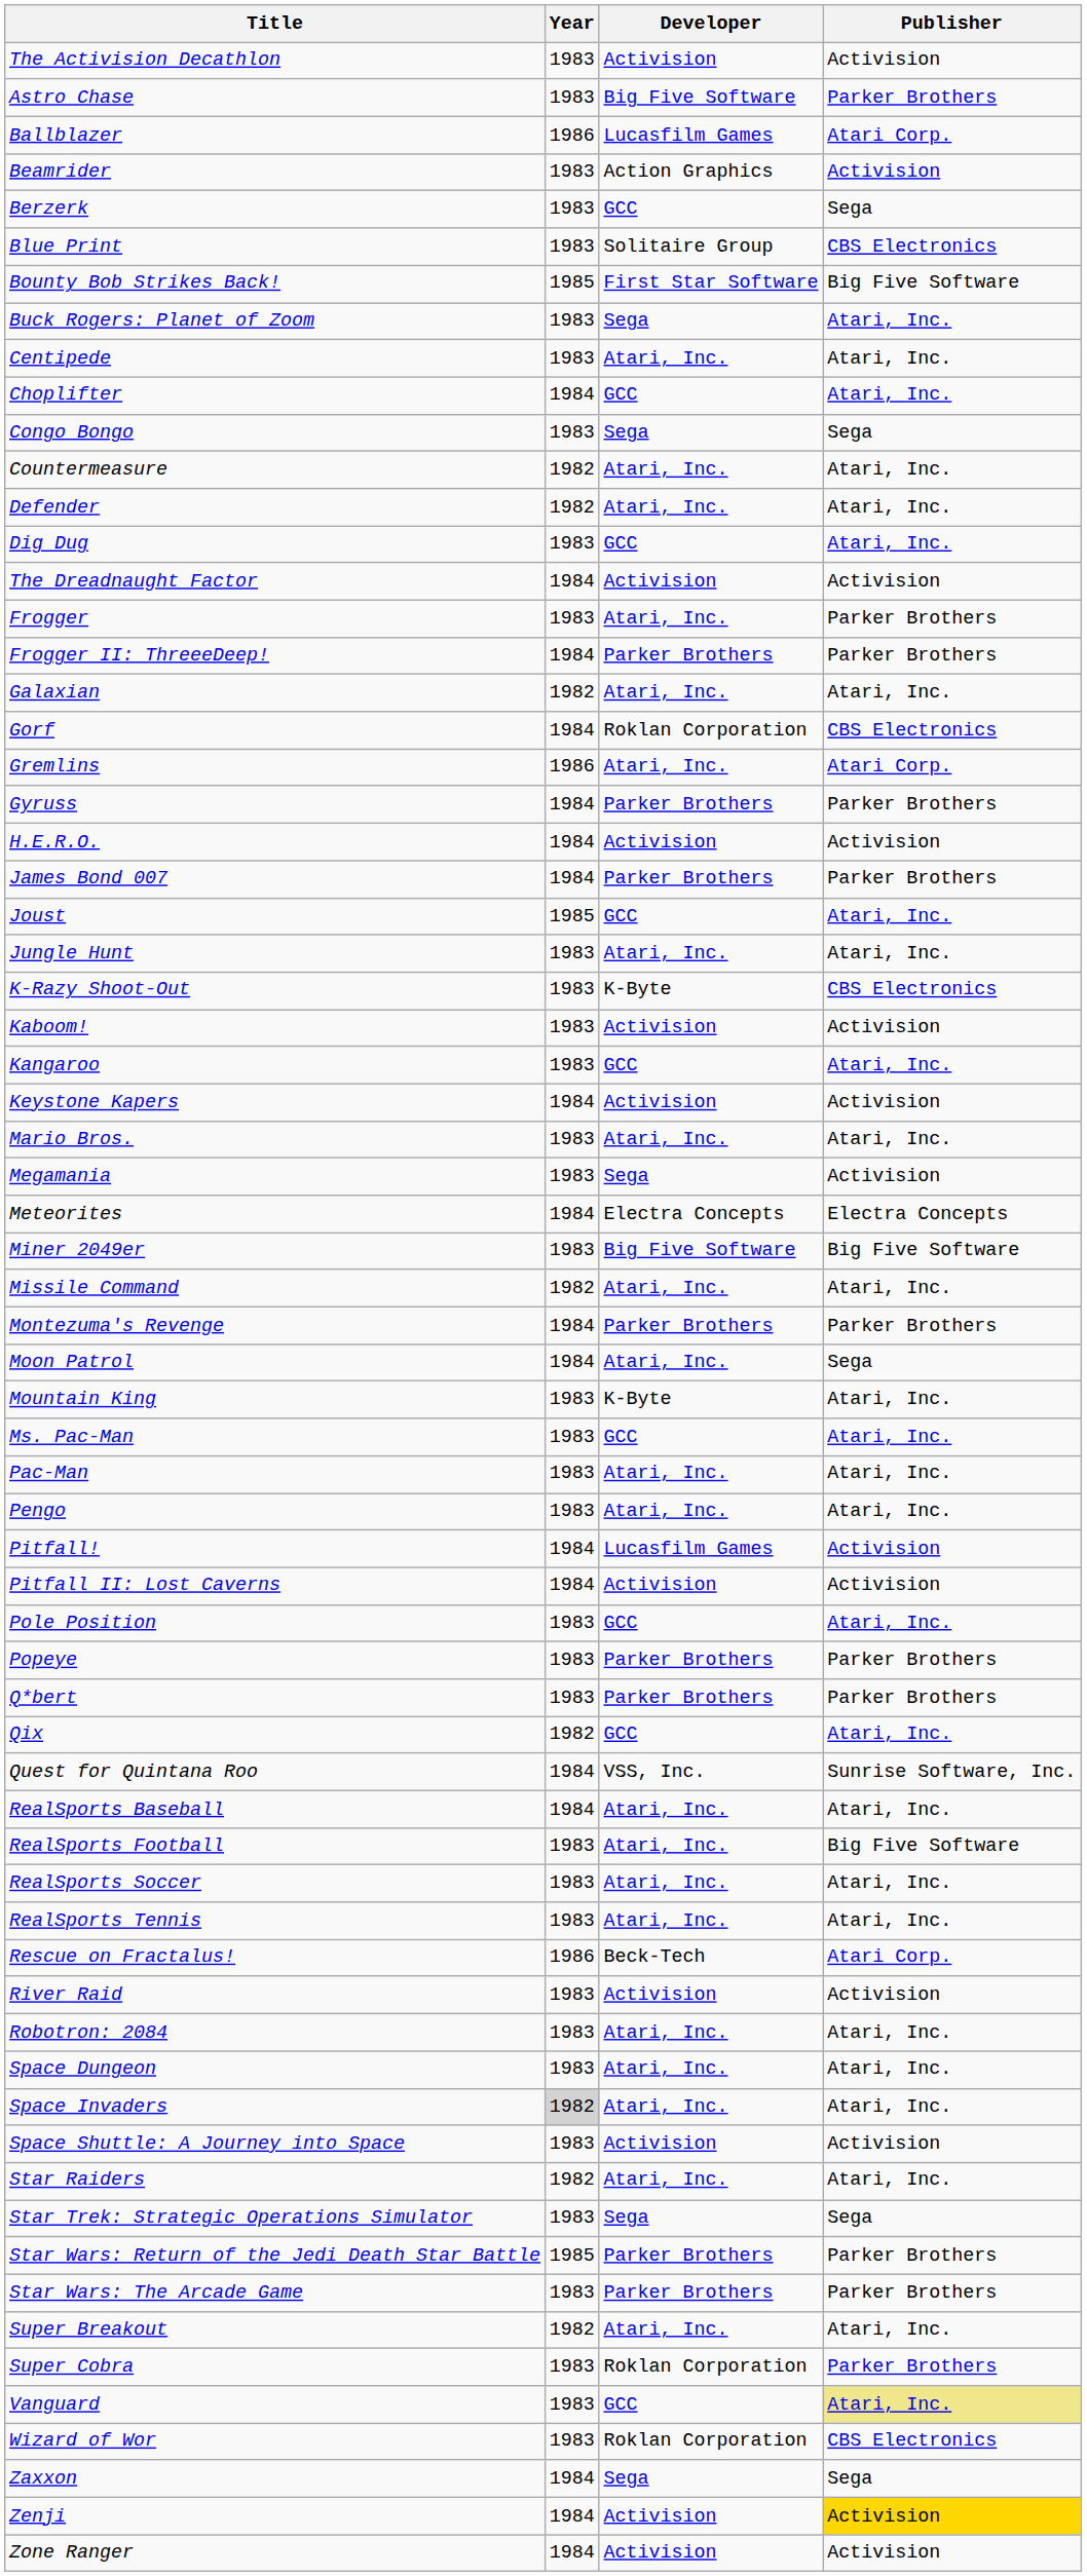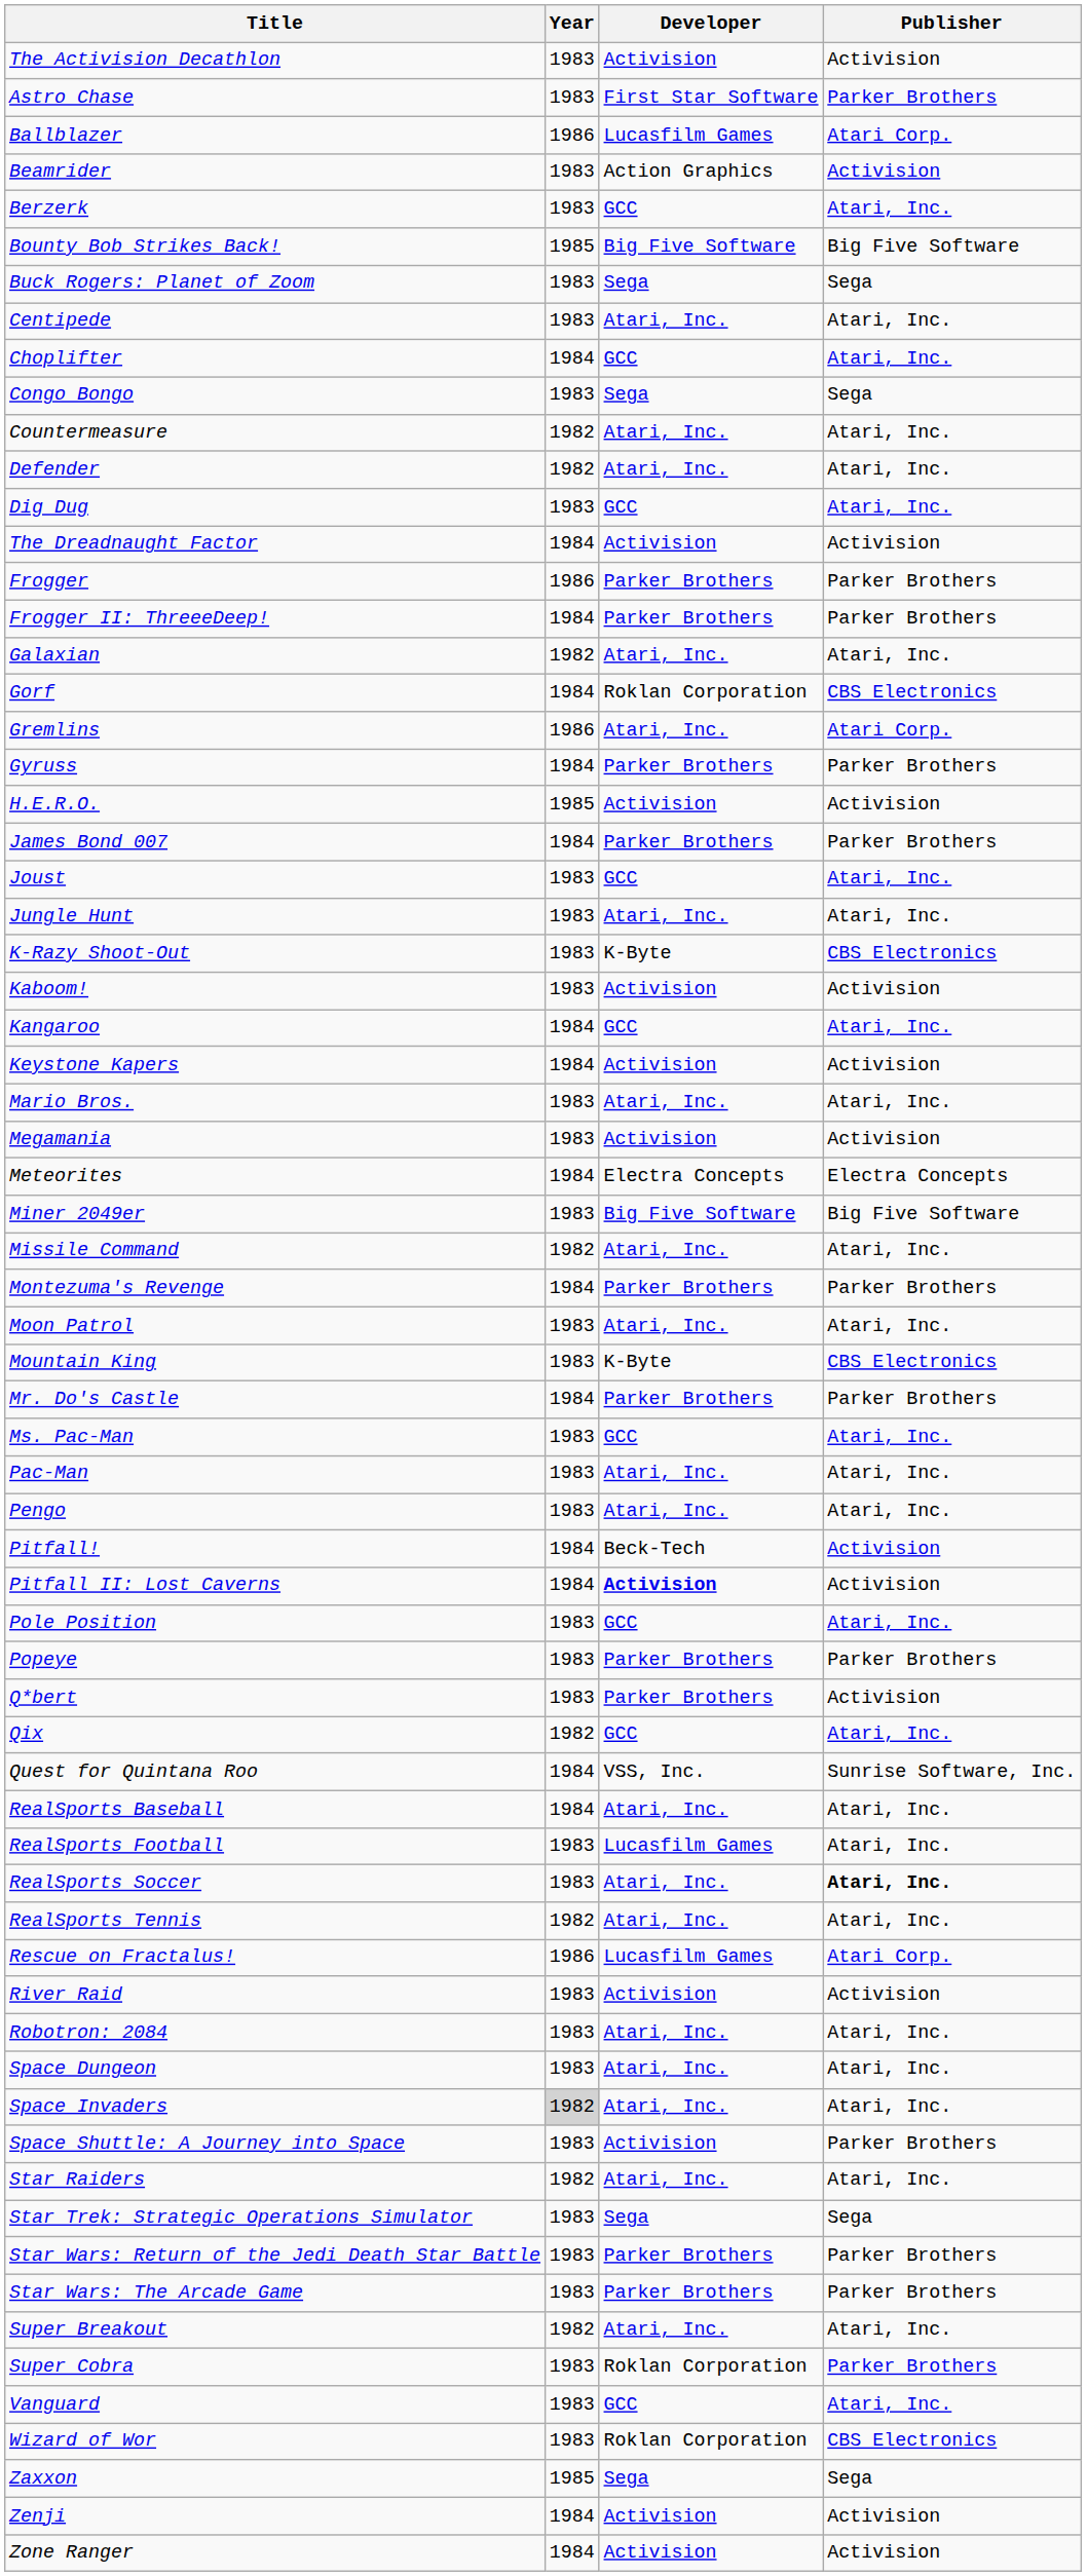 <table class="wikitable sortable" style="font-size:1.00em; line-height:1.5em;">
 <tr>
 <th>Title</th>
 <th>Year</th>
 <th>Developer</th>
 <th>Publisher</th>
 </tr>
 <tr>
 <td><em><a href='#'>The Activision Decathlon</a></em></td>
 <td>1983</td>
 <td><a href='#'>Activision</a></td>
 <td>Activision</td>
 </tr>
 <tr>
 <td><em><a href='#'>Astro Chase</a></em></td>
 <td>1983</td>
-<td><a href='#'>Big Five Software</a></td>
+<td><a href='#'>First Star Software</a></td>
 <td><a href='#'>Parker Brothers</a></td>
 </tr>
 <tr>
 <td><em><a href='#'>Ballblazer</a></em></td>
 <td>1986</td>
 <td><a href='#'>Lucasfilm Games</a></td>
 <td><a href='#'>Atari Corp.</a></td>
 </tr>
 <tr>
 <td><em><a href='#'>Beamrider</a></em></td>
 <td>1983</td>
 <td>Action Graphics</td>
 <td><a href='#'>Activision</a></td>
 </tr>
 <tr>
 <td><em><a href='#'>Berzerk</a></em></td>
 <td>1983</td>
 <td><a href='#'>GCC</a></td>
-<td>Sega</td>
-</tr>
-<tr>
-<td><em><a href='#'>Blue Print</a></em></td>
-<td>1983</td>
-<td>Solitaire Group</td>
-<td><a href='#'>CBS Electronics</a></td>
+<td><a href='#'>Atari, Inc.</a></td>
 </tr>
 <tr>
 <td><em><a href='#'>Bounty Bob Strikes Back!</a></em></td>
 <td>1985</td>
-<td><a href='#'>First Star Software</a></td>
+<td><a href='#'>Big Five Software</a></td>
 <td>Big Five Software</td>
 </tr>
 <tr>
 <td><em><a href='#'>Buck Rogers: Planet of Zoom</a></em></td>
 <td>1983</td>
 <td><a href='#'>Sega</a></td>
-<td><a href='#'>Atari, Inc.</a></td>
+<td>Sega</td>
 </tr>
 <tr>
 <td><em><a href='#'>Centipede</a></em></td>
 <td>1983</td>
 <td><a href='#'>Atari, Inc.</a></td>
 <td>Atari, Inc.</td>
 </tr>
 <tr>
 <td><em><a href='#'>Choplifter</a></em></td>
 <td>1984</td>
 <td><a href='#'>GCC</a></td>
 <td><a href='#'>Atari, Inc.</a></td>
 </tr>
 <tr>
 <td><em><a href='#'>Congo Bongo</a></em></td>
 <td>1983</td>
 <td><a href='#'>Sega</a></td>
 <td>Sega</td>
 </tr>
 <tr>
 <td><em>Countermeasure</em></td>
 <td>1982</td>
 <td><a href='#'>Atari, Inc.</a></td>
 <td>Atari, Inc.</td>
 </tr>
 <tr>
 <td><em><a href='#'>Defender</a></em></td>
 <td>1982</td>
 <td><a href='#'>Atari, Inc.</a></td>
 <td>Atari, Inc.</td>
 </tr>
 <tr>
 <td><em><a href='#'>Dig Dug</a></em></td>
 <td>1983</td>
 <td><a href='#'>GCC</a></td>
 <td><a href='#'>Atari, Inc.</a></td>
 </tr>
 <tr>
 <td><em><a href='#'>The Dreadnaught Factor</a></em></td>
 <td>1984</td>
 <td><a href='#'>Activision</a></td>
 <td>Activision</td>
 </tr>
 <tr>
 <td><em><a href='#'>Frogger</a></em></td>
-<td>1983</td>
-<td><a href='#'>Atari, Inc.</a></td>
+<td>1986</td>
+<td><a href='#'>Parker Brothers</a></td>
 <td>Parker Brothers</td>
 </tr>
 <tr>
 <td><em><a href='#'>Frogger II: ThreeeDeep!</a></em></td>
 <td>1984</td>
 <td><a href='#'>Parker Brothers</a></td>
 <td>Parker Brothers</td>
 </tr>
 <tr>
 <td><em><a href='#'>Galaxian</a></em></td>
 <td>1982</td>
 <td><a href='#'>Atari, Inc.</a></td>
 <td>Atari, Inc.</td>
 </tr>
 <tr>
 <td><em><a href='#'>Gorf</a></em></td>
 <td>1984</td>
 <td>Roklan Corporation</td>
 <td><a href='#'>CBS Electronics</a></td>
 </tr>
 <tr>
 <td><em><a href='#'>Gremlins</a></em></td>
 <td>1986</td>
 <td><a href='#'>Atari, Inc.</a></td>
 <td><a href='#'>Atari Corp.</a></td>
 </tr>
 <tr>
 <td><em><a href='#'>Gyruss</a></em></td>
 <td>1984</td>
 <td><a href='#'>Parker Brothers</a></td>
 <td>Parker Brothers</td>
 </tr>
 <tr>
 <td><em><a href='#'>H.E.R.O.</a></em></td>
-<td>1984</td>
+<td>1985</td>
 <td><a href='#'>Activision</a></td>
 <td>Activision</td>
 </tr>
 <tr>
 <td><em><a href='#'>James Bond 007</a></em></td>
 <td>1984</td>
 <td><a href='#'>Parker Brothers</a></td>
 <td>Parker Brothers</td>
 </tr>
 <tr>
 <td><em><a href='#'>Joust</a></em></td>
-<td>1985</td>
+<td>1983</td>
 <td><a href='#'>GCC</a></td>
 <td><a href='#'>Atari, Inc.</a></td>
 </tr>
 <tr>
 <td><em><a href='#'>Jungle Hunt</a></em></td>
 <td>1983</td>
 <td><a href='#'>Atari, Inc.</a></td>
 <td>Atari, Inc.</td>
 </tr>
 <tr>
 <td><em><a href='#'>K-Razy Shoot-Out</a></em></td>
 <td>1983</td>
 <td>K-Byte</td>
 <td><a href='#'>CBS Electronics</a></td>
 </tr>
 <tr>
 <td><em><a href='#'>Kaboom!</a></em></td>
 <td>1983</td>
 <td><a href='#'>Activision</a></td>
 <td>Activision</td>
 </tr>
 <tr>
 <td><em><a href='#'>Kangaroo</a></em></td>
-<td>1983</td>
+<td>1984</td>
 <td><a href='#'>GCC</a></td>
 <td><a href='#'>Atari, Inc.</a></td>
 </tr>
 <tr>
 <td><em><a href='#'>Keystone Kapers</a></em></td>
 <td>1984</td>
 <td><a href='#'>Activision</a></td>
 <td>Activision</td>
 </tr>
 <tr>
 <td><em><a href='#'>Mario Bros.</a></em></td>
 <td>1983</td>
 <td><a href='#'>Atari, Inc.</a></td>
 <td>Atari, Inc.</td>
 </tr>
 <tr>
 <td><em><a href='#'>Megamania</a></em></td>
 <td>1983</td>
-<td><a href='#'>Sega</a></td>
+<td><a href='#'>Activision</a></td>
 <td>Activision</td>
 </tr>
 <tr>
 <td><em>Meteorites</em></td>
 <td>1984</td>
 <td>Electra Concepts</td>
 <td>Electra Concepts</td>
 </tr>
 <tr>
 <td><em><a href='#'>Miner 2049er</a></em></td>
 <td>1983</td>
 <td><a href='#'>Big Five Software</a></td>
 <td>Big Five Software</td>
 </tr>
 <tr>
 <td><em><a href='#'>Missile Command</a></em></td>
 <td>1982</td>
 <td><a href='#'>Atari, Inc.</a></td>
 <td>Atari, Inc.</td>
 </tr>
 <tr>
 <td><em><a href='#'>Montezuma's Revenge</a></em></td>
 <td>1984</td>
 <td><a href='#'>Parker Brothers</a></td>
 <td>Parker Brothers</td>
 </tr>
 <tr>
 <td><em><a href='#'>Moon Patrol</a></em></td>
-<td>1984</td>
+<td>1983</td>
 <td><a href='#'>Atari, Inc.</a></td>
-<td>Sega</td>
+<td>Atari, Inc.</td>
 </tr>
 <tr>
 <td><em><a href='#'>Mountain King</a></em></td>
 <td>1983</td>
 <td>K-Byte</td>
-<td>Atari, Inc.</td>
+<td><a href='#'>CBS Electronics</a></td>
+</tr>
+<tr>
+<td><em><a href='#'>Mr. Do's Castle</a></em></td>
+<td>1984</td>
+<td><a href='#'>Parker Brothers</a></td>
+<td>Parker Brothers</td>
 </tr>
 <tr>
 <td><em><a href='#'>Ms. Pac-Man</a></em></td>
 <td>1983</td>
 <td><a href='#'>GCC</a></td>
 <td><a href='#'>Atari, Inc.</a></td>
 </tr>
 <tr>
 <td><em><a href='#'>Pac-Man</a></em></td>
 <td>1983</td>
 <td><a href='#'>Atari, Inc.</a></td>
 <td>Atari, Inc.</td>
 </tr>
 <tr>
 <td><em><a href='#'>Pengo</a></em></td>
 <td>1983</td>
 <td><a href='#'>Atari, Inc.</a></td>
 <td>Atari, Inc.</td>
 </tr>
 <tr>
 <td><em><a href='#'>Pitfall!</a></em></td>
 <td>1984</td>
-<td><a href='#'>Lucasfilm Games</a></td>
+<td>Beck-Tech</td>
 <td><a href='#'>Activision</a></td>
 </tr>
 <tr>
 <td><em><a href='#'>Pitfall II: Lost Caverns</a></em></td>
 <td>1984</td>
-<td><a href='#'>Activision</a></td>
+<td><strong><a href='#'>Activision</a></strong></td>
 <td>Activision</td>
 </tr>
 <tr>
 <td><em><a href='#'>Pole Position</a></em></td>
 <td>1983</td>
 <td><a href='#'>GCC</a></td>
 <td><a href='#'>Atari, Inc.</a></td>
 </tr>
 <tr>
 <td><em><a href='#'>Popeye</a></em></td>
 <td>1983</td>
 <td><a href='#'>Parker Brothers</a></td>
 <td>Parker Brothers</td>
 </tr>
 <tr>
 <td><em><a href='#'>Q*bert</a></em></td>
 <td>1983</td>
 <td><a href='#'>Parker Brothers</a></td>
-<td>Parker Brothers</td>
+<td>Activision</td>
 </tr>
 <tr>
 <td><em><a href='#'>Qix</a></em></td>
 <td>1982</td>
 <td><a href='#'>GCC</a></td>
 <td><a href='#'>Atari, Inc.</a></td>
 </tr>
 <tr>
 <td><em>Quest for Quintana Roo</em></td>
 <td>1984</td>
 <td>VSS, Inc.</td>
 <td>Sunrise Software, Inc.</td>
 </tr>
 <tr>
 <td><em><a href='#'>RealSports Baseball</a></em></td>
 <td>1984</td>
 <td><a href='#'>Atari, Inc.</a></td>
 <td>Atari, Inc.</td>
 </tr>
 <tr>
 <td><em><a href='#'>RealSports Football</a></em></td>
 <td>1983</td>
-<td><a href='#'>Atari, Inc.</a></td>
-<td>Big Five Software</td>
+<td><a href='#'>Lucasfilm Games</a></td>
+<td>Atari, Inc.</td>
 </tr>
 <tr>
 <td><em><a href='#'>RealSports Soccer</a></em></td>
 <td>1983</td>
 <td><a href='#'>Atari, Inc.</a></td>
-<td>Atari, Inc.</td>
+<td><strong>Atari, Inc.</strong></td>
 </tr>
 <tr>
 <td><em><a href='#'>RealSports Tennis</a></em></td>
-<td>1983</td>
+<td>1982</td>
 <td><a href='#'>Atari, Inc.</a></td>
 <td>Atari, Inc.</td>
 </tr>
 <tr>
 <td><em><a href='#'>Rescue on Fractalus!</a></em></td>
 <td>1986</td>
-<td>Beck-Tech</td>
+<td><a href='#'>Lucasfilm Games</a></td>
 <td><a href='#'>Atari Corp.</a></td>
 </tr>
 <tr>
 <td><em><a href='#'>River Raid</a></em></td>
 <td>1983</td>
 <td><a href='#'>Activision</a></td>
 <td>Activision</td>
 </tr>
 <tr>
 <td><em><a href='#'>Robotron: 2084</a></em></td>
 <td>1983</td>
 <td><a href='#'>Atari, Inc.</a></td>
 <td>Atari, Inc.</td>
 </tr>
 <tr>
 <td><em><a href='#'>Space Dungeon</a></em></td>
 <td>1983</td>
 <td><a href='#'>Atari, Inc.</a></td>
 <td>Atari, Inc.</td>
 </tr>
 <tr>
 <td><em><a href='#'>Space Invaders</a></em></td>
 <td style="background: lightgrey;">1982</td>
 <td><a href='#'>Atari, Inc.</a></td>
 <td>Atari, Inc.</td>
 </tr>
 <tr>
 <td><em><a href='#'>Space Shuttle: A Journey into Space</a></em></td>
 <td>1983</td>
 <td><a href='#'>Activision</a></td>
-<td>Activision</td>
+<td>Parker Brothers</td>
 </tr>
 <tr>
 <td><em><a href='#'>Star Raiders</a></em></td>
 <td>1982</td>
 <td><a href='#'>Atari, Inc.</a></td>
 <td>Atari, Inc.</td>
 </tr>
 <tr>
 <td><em><a href='#'>Star Trek: Strategic Operations Simulator</a></em></td>
 <td>1983</td>
 <td><a href='#'>Sega</a></td>
 <td>Sega</td>
 </tr>
 <tr>
 <td><em><a href='#'>Star Wars: Return of the Jedi Death Star Battle</a></em></td>
-<td>1985</td>
+<td>1983</td>
 <td><a href='#'>Parker Brothers</a></td>
 <td>Parker Brothers</td>
 </tr>
 <tr>
 <td><em><a href='#'>Star Wars: The Arcade Game</a></em></td>
 <td>1983</td>
 <td><a href='#'>Parker Brothers</a></td>
 <td>Parker Brothers</td>
 </tr>
 <tr>
 <td><em><a href='#'>Super Breakout</a></em></td>
 <td>1982</td>
 <td><a href='#'>Atari, Inc.</a></td>
 <td>Atari, Inc.</td>
 </tr>
 <tr>
 <td><em><a href='#'>Super Cobra</a></em></td>
 <td>1983</td>
 <td>Roklan Corporation</td>
 <td><a href='#'>Parker Brothers</a></td>
 </tr>
 <tr>
 <td><em><a href='#'>Vanguard</a></em></td>
 <td>1983</td>
 <td><a href='#'>GCC</a></td>
-<td style="background: khaki;"><a href='#'>Atari, Inc.</a></td>
+<td><a href='#'>Atari, Inc.</a></td>
 </tr>
 <tr>
 <td><em><a href='#'>Wizard of Wor</a></em></td>
 <td>1983</td>
 <td>Roklan Corporation</td>
 <td><a href='#'>CBS Electronics</a></td>
 </tr>
 <tr>
 <td><em><a href='#'>Zaxxon</a></em></td>
-<td>1984</td>
+<td>1985</td>
 <td><a href='#'>Sega</a></td>
 <td>Sega</td>
 </tr>
 <tr>
 <td><em><a href='#'>Zenji</a></em></td>
 <td>1984</td>
 <td><a href='#'>Activision</a></td>
-<td style="background: gold;">Activision</td>
+<td>Activision</td>
 </tr>
 <tr>
 <td><em>Zone Ranger</em></td>
 <td>1984</td>
 <td><a href='#'>Activision</a></td>
 <td>Activision</td>
 </tr>
 </table>
